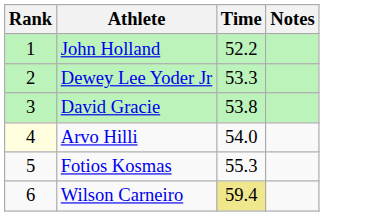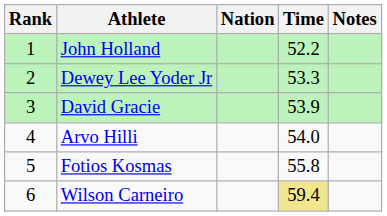 <table class="wikitable sortable" style="text-align:center">
 <tr>
 <th>Rank</th>
 <th>Athlete</th>
+<th>Nation</th>
 <th>Time</th>
 <th>Notes</th>
 </tr>
 <tr bgcolor=bbf3bb>
 <td>1</td>
 <td align="left"><a href='#'>John Holland</a></td>
+<td align="left"></td>
 <td>52.2</td>
 <td></td>
 </tr>
 <tr bgcolor=bbf3bb>
 <td>2</td>
 <td align="left"><a href='#'>Dewey Lee Yoder Jr</a></td>
+<td align="left"></td>
 <td>53.3</td>
 <td></td>
 </tr>
 <tr bgcolor=bbf3bb>
 <td>3</td>
 <td align="left"><a href='#'>David Gracie</a></td>
-<td>53.8</td>
+<td align="left"></td>
+<td>53.9</td>
 <td></td>
 </tr>
 <tr>
-<td style="background: lightyellow;">4</td>
+<td>4</td>
 <td align="left"><a href='#'>Arvo Hilli</a></td>
+<td align="left"></td>
 <td>54.0</td>
 <td></td>
 </tr>
 <tr>
 <td>5</td>
 <td align="left"><a href='#'>Fotios Kosmas</a></td>
-<td>55.3</td>
+<td align="left"></td>
+<td>55.8</td>
 <td></td>
 </tr>
 <tr>
 <td>6</td>
 <td align="left"><a href='#'>Wilson Carneiro</a></td>
+<td align="left"></td>
 <td style="background: khaki;">59.4</td>
 <td></td>
 </tr>
 </table>
